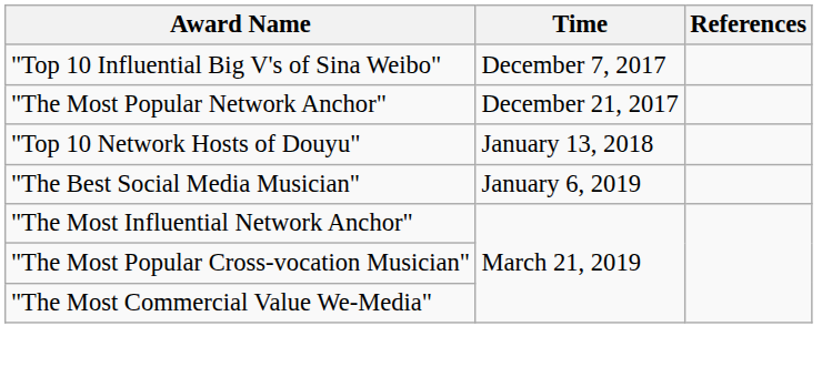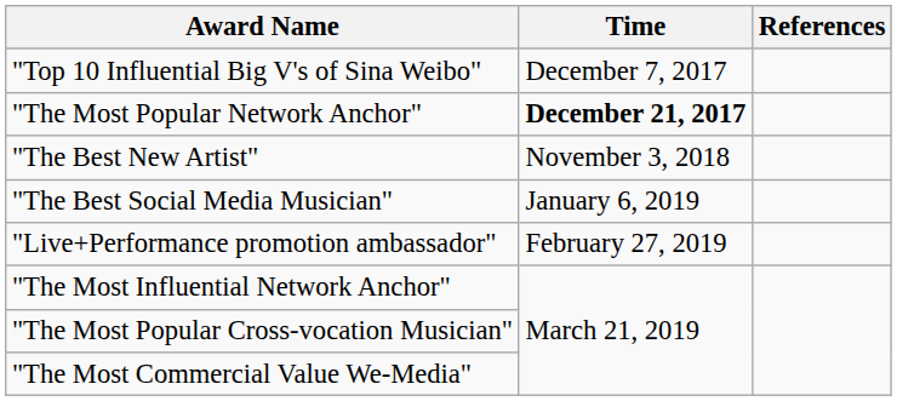 <table class="wikitable">
 <tr>
 <th>Award Name</th>
 <th>Time</th>
 <th>References</th>
 </tr>
 <tr>
 <td>"Top 10 Influential Big V's of Sina Weibo"</td>
 <td>December 7, 2017</td>
 <td></td>
 </tr>
 <tr>
 <td>"The Most Popular Network Anchor"</td>
-<td>December 21, 2017</td>
+<td><strong>December 21, 2017</strong></td>
 <td></td>
 </tr>
 <tr>
-<td>"Top 10 Network Hosts of Douyu"</td>
-<td>January 13, 2018</td>
+<td>"The Best New Artist"</td>
+<td>November 3, 2018</td>
 <td></td>
 </tr>
 <tr>
 <td>"The Best Social Media Musician"</td>
 <td>January 6, 2019</td>
+<td></td>
+</tr>
+<tr>
+<td>"Live+Performance promotion ambassador"</td>
+<td>February 27, 2019</td>
 <td></td>
 </tr>
 <tr>
 <td>"The Most Influential Network Anchor"</td>
 <td rowspan="3">March 21, 2019</td>
 <td rowspan="3"></td>
 </tr>
 <tr>
 <td>"The Most Popular Cross-vocation Musician"</td>
 </tr>
 <tr>
 <td>"The Most Commercial Value We-Media"</td>
 </tr>
 </table>
